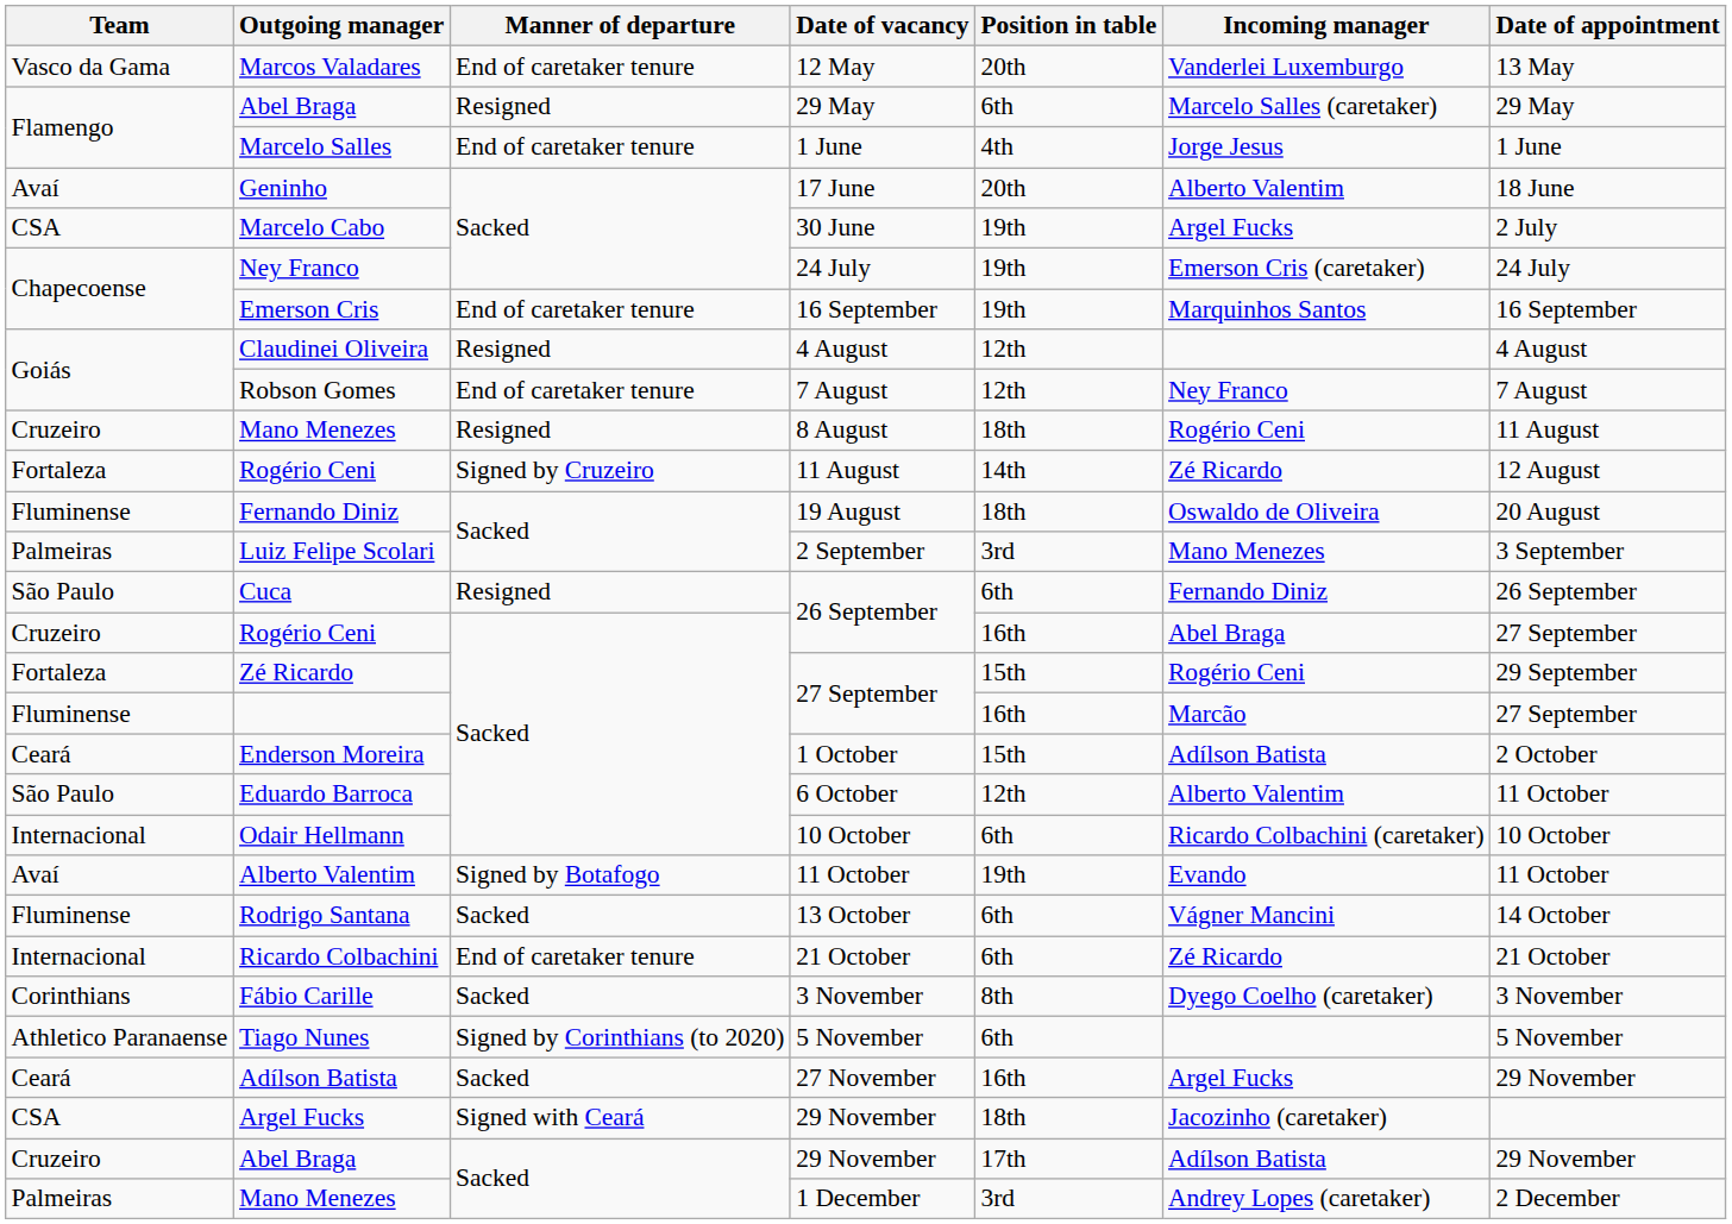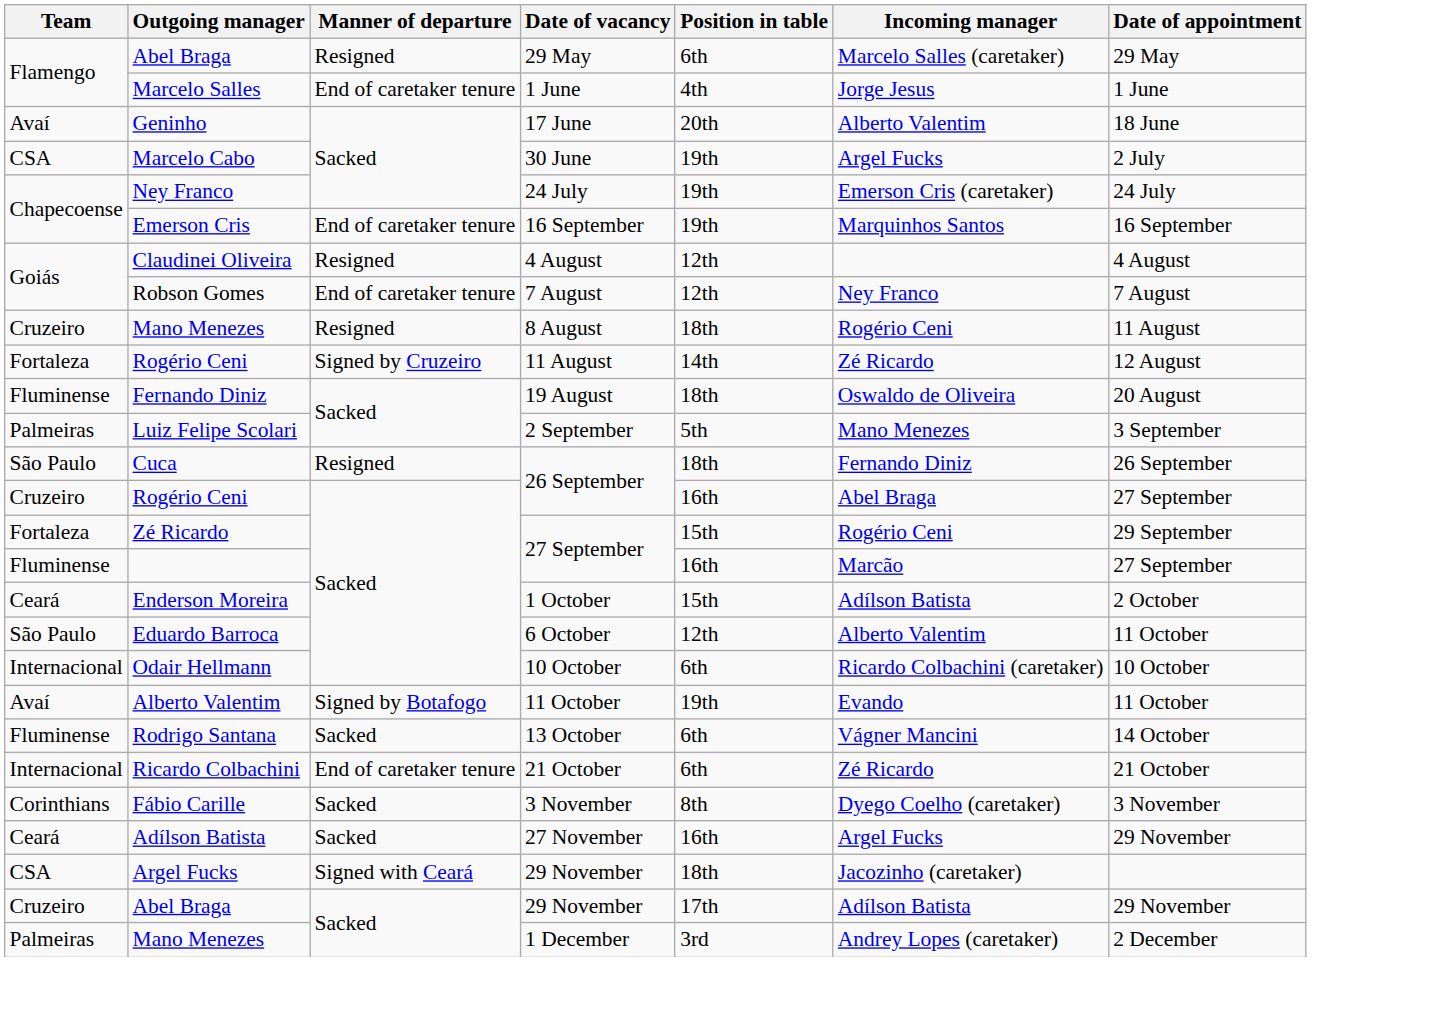 <table class="wikitable sortable">
 <tr>
 <th>Team</th>
 <th>Outgoing manager</th>
 <th>Manner of departure</th>
 <th>Date of vacancy</th>
 <th>Position in table</th>
 <th>Incoming manager</th>
 <th>Date of appointment</th>
-</tr>
-<tr>
-<td>Vasco da Gama</td>
-<td> <a href='#'>Marcos Valadares</a></td>
-<td>End of caretaker tenure</td>
-<td>12 May</td>
-<td>20th</td>
-<td> <a href='#'>Vanderlei Luxemburgo</a></td>
-<td>13 May</td>
 </tr>
 <tr>
 <td rowspan=2>Flamengo</td>
 <td> <a href='#'>Abel Braga</a></td>
 <td>Resigned</td>
 <td>29 May</td>
 <td>6th</td>
 <td> <a href='#'>Marcelo Salles</a> (caretaker)</td>
 <td>29 May</td>
 </tr>
 <tr>
 <td> <a href='#'>Marcelo Salles</a></td>
 <td>End of caretaker tenure</td>
 <td>1 June</td>
 <td>4th</td>
 <td> <a href='#'>Jorge Jesus</a></td>
 <td>1 June</td>
 </tr>
 <tr>
 <td>Avaí</td>
 <td> <a href='#'>Geninho</a></td>
 <td rowspan=3>Sacked</td>
 <td>17 June</td>
 <td>20th</td>
 <td> <a href='#'>Alberto Valentim</a></td>
 <td>18 June</td>
 </tr>
 <tr>
 <td>CSA</td>
 <td> <a href='#'>Marcelo Cabo</a></td>
 <td>30 June</td>
 <td>19th</td>
 <td> <a href='#'>Argel Fucks</a></td>
 <td>2 July</td>
 </tr>
 <tr>
 <td rowspan=2>Chapecoense</td>
 <td> <a href='#'>Ney Franco</a></td>
 <td>24 July</td>
 <td>19th</td>
 <td> <a href='#'>Emerson Cris</a> (caretaker)</td>
 <td>24 July</td>
 </tr>
 <tr>
 <td> <a href='#'>Emerson Cris</a></td>
 <td>End of caretaker tenure</td>
 <td>16 September</td>
 <td>19th</td>
 <td> <a href='#'>Marquinhos Santos</a></td>
 <td>16 September</td>
 </tr>
 <tr>
 <td rowspan=2>Goiás</td>
 <td> <a href='#'>Claudinei Oliveira</a></td>
 <td>Resigned</td>
 <td>4 August</td>
 <td>12th</td>
 <td></td>
 <td>4 August</td>
 </tr>
 <tr>
 <td> Robson Gomes</td>
 <td>End of caretaker tenure</td>
 <td>7 August</td>
 <td>12th</td>
 <td> <a href='#'>Ney Franco</a></td>
 <td>7 August</td>
 </tr>
 <tr>
 <td>Cruzeiro</td>
 <td> <a href='#'>Mano Menezes</a></td>
 <td>Resigned</td>
 <td>8 August</td>
 <td>18th</td>
 <td> <a href='#'>Rogério Ceni</a></td>
 <td>11 August</td>
 </tr>
 <tr>
 <td>Fortaleza</td>
 <td> <a href='#'>Rogério Ceni</a></td>
 <td>Signed by <a href='#'>Cruzeiro</a></td>
 <td>11 August</td>
 <td>14th</td>
 <td> <a href='#'>Zé Ricardo</a></td>
 <td>12 August</td>
 </tr>
 <tr>
 <td>Fluminense</td>
 <td> <a href='#'>Fernando Diniz</a></td>
 <td rowspan="2">Sacked</td>
 <td>19 August</td>
 <td>18th</td>
 <td> <a href='#'>Oswaldo de Oliveira</a></td>
 <td>20 August</td>
 </tr>
 <tr>
 <td>Palmeiras</td>
 <td> <a href='#'>Luiz Felipe Scolari</a></td>
 <td>2 September</td>
-<td>3rd</td>
+<td>5th</td>
 <td> <a href='#'>Mano Menezes</a></td>
 <td>3 September</td>
 </tr>
 <tr>
 <td>São Paulo</td>
 <td> <a href='#'>Cuca</a></td>
 <td>Resigned</td>
 <td rowspan="2">26 September</td>
-<td>6th</td>
+<td>18th</td>
 <td> <a href='#'>Fernando Diniz</a></td>
 <td>26 September</td>
 </tr>
 <tr>
 <td>Cruzeiro</td>
 <td> <a href='#'>Rogério Ceni</a></td>
 <td rowspan="6">Sacked</td>
 <td>16th</td>
 <td> <a href='#'>Abel Braga</a></td>
 <td>27 September</td>
 </tr>
 <tr>
 <td>Fortaleza</td>
 <td> <a href='#'>Zé Ricardo</a></td>
 <td rowspan="2">27 September</td>
 <td>15th</td>
 <td> <a href='#'>Rogério Ceni</a></td>
 <td>29 September</td>
 </tr>
 <tr>
 <td>Fluminense</td>
 <td></td>
 <td>16th</td>
 <td> <a href='#'>Marcão</a></td>
 <td>27 September</td>
 </tr>
 <tr>
 <td>Ceará</td>
 <td> <a href='#'>Enderson Moreira</a></td>
 <td>1 October</td>
 <td>15th</td>
 <td> <a href='#'>Adílson Batista</a></td>
 <td>2 October</td>
 </tr>
 <tr>
 <td>São Paulo</td>
 <td> <a href='#'>Eduardo Barroca</a></td>
 <td>6 October</td>
 <td>12th</td>
 <td> <a href='#'>Alberto Valentim</a></td>
 <td>11 October</td>
 </tr>
 <tr>
 <td>Internacional</td>
 <td> <a href='#'>Odair Hellmann</a></td>
 <td>10 October</td>
 <td>6th</td>
 <td> <a href='#'>Ricardo Colbachini</a> (caretaker)</td>
 <td>10 October</td>
 </tr>
 <tr>
 <td>Avaí</td>
 <td> <a href='#'>Alberto Valentim</a></td>
 <td>Signed by <a href='#'>Botafogo</a></td>
 <td>11 October</td>
 <td>19th</td>
 <td> <a href='#'>Evando</a></td>
 <td>11 October</td>
 </tr>
 <tr>
 <td>Fluminense</td>
 <td> <a href='#'>Rodrigo Santana</a></td>
 <td>Sacked</td>
 <td>13 October</td>
 <td>6th</td>
 <td> <a href='#'>Vágner Mancini</a></td>
 <td>14 October</td>
 </tr>
 <tr>
 <td>Internacional</td>
 <td> <a href='#'>Ricardo Colbachini</a></td>
 <td>End of caretaker tenure</td>
 <td>21 October</td>
 <td>6th</td>
 <td> <a href='#'>Zé Ricardo</a></td>
 <td>21 October</td>
 </tr>
 <tr>
 <td>Corinthians</td>
 <td> <a href='#'>Fábio Carille</a></td>
 <td>Sacked</td>
 <td>3 November</td>
 <td>8th</td>
 <td> <a href='#'>Dyego Coelho</a> (caretaker)</td>
 <td>3 November</td>
 </tr>
 <tr>
-<td>Athletico Paranaense</td>
-<td> <a href='#'>Tiago Nunes</a></td>
-<td>Signed by <a href='#'>Corinthians</a> (to 2020)</td>
-<td>5 November</td>
-<td>6th</td>
-<td></td>
-<td>5 November</td>
-</tr>
-<tr>
 <td>Ceará</td>
 <td> <a href='#'>Adílson Batista</a></td>
 <td>Sacked</td>
 <td>27 November</td>
 <td>16th</td>
 <td> <a href='#'>Argel Fucks</a></td>
 <td>29 November</td>
 </tr>
 <tr>
 <td>CSA</td>
 <td> <a href='#'>Argel Fucks</a></td>
 <td>Signed with <a href='#'>Ceará</a></td>
 <td>29 November</td>
 <td>18th</td>
 <td> <a href='#'>Jacozinho</a> (caretaker)</td>
 <td></td>
 </tr>
 <tr>
 <td>Cruzeiro</td>
 <td> <a href='#'>Abel Braga</a></td>
 <td rowspan=2>Sacked</td>
 <td>29 November</td>
 <td>17th</td>
 <td> <a href='#'>Adílson Batista</a></td>
 <td>29 November</td>
 </tr>
 <tr>
 <td>Palmeiras</td>
 <td> <a href='#'>Mano Menezes</a></td>
 <td>1 December</td>
 <td>3rd</td>
 <td> <a href='#'>Andrey Lopes</a> (caretaker)</td>
 <td>2 December</td>
 </tr>
 </table>
